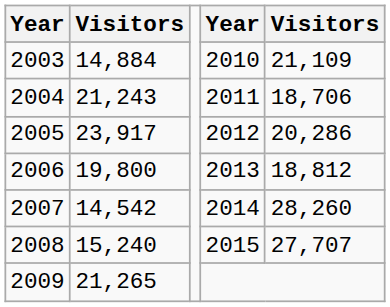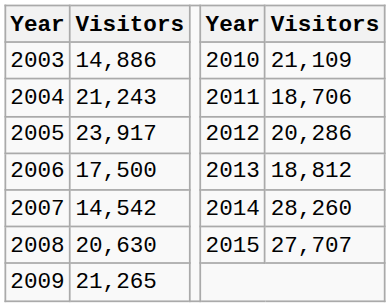 <table class="wikitable" style="float:right;margin-left:0.5em;margin-bottom:0.5em;clear:right">
 <tr>
 <th>Year</th>
 <th>Visitors</th>
 <th rowspan="8" style="background:transparent"></th>
 <th>Year</th>
 <th>Visitors</th>
 </tr>
 <tr>
 <td>2003</td>
-<td>14,884</td>
+<td>14,886</td>
 <td>2010</td>
 <td>21,109</td>
 </tr>
 <tr>
 <td>2004</td>
 <td>21,243</td>
 <td>2011</td>
 <td>18,706</td>
 </tr>
 <tr>
 <td>2005</td>
 <td>23,917</td>
 <td>2012</td>
 <td>20,286</td>
 </tr>
 <tr>
 <td>2006</td>
-<td>19,800</td>
+<td>17,500</td>
 <td>2013</td>
 <td>18,812</td>
 </tr>
 <tr>
 <td>2007</td>
 <td>14,542</td>
 <td>2014</td>
 <td>28,260</td>
 </tr>
 <tr>
 <td>2008</td>
-<td>15,240</td>
+<td>20,630</td>
 <td>2015</td>
 <td>27,707</td>
 </tr>
 <tr>
 <td>2009</td>
 <td>21,265</td>
 </tr>
 </table>
